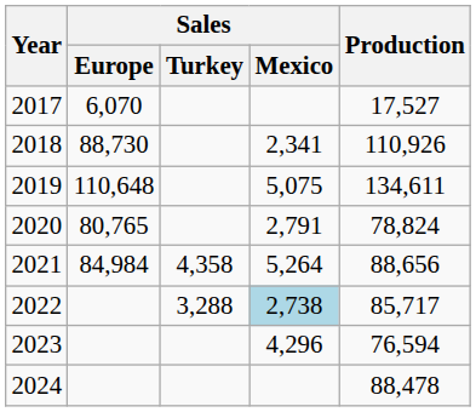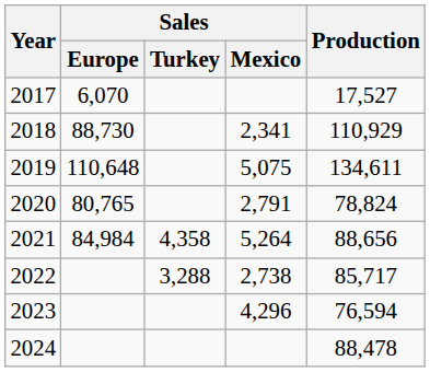 <table class="wikitable" style="text-align:center">
 <tr>
 <th rowspan="2">Year</th>
 <th colspan="3">Sales</th>
 <th rowspan="2">Production</th>
 </tr>
 <tr>
 <th>Europe </th>
 <th>Turkey</th>
 <th>Mexico</th>
 </tr>
 <tr>
 <td>2017</td>
 <td>6,070</td>
 <td></td>
 <td></td>
 <td>17,527</td>
 </tr>
 <tr>
 <td>2018</td>
 <td>88,730</td>
 <td></td>
 <td>2,341</td>
-<td>110,926</td>
+<td>110,929</td>
 </tr>
 <tr>
 <td>2019</td>
 <td>110,648</td>
 <td></td>
 <td>5,075</td>
 <td>134,611</td>
 </tr>
 <tr>
 <td>2020</td>
 <td>80,765</td>
 <td></td>
 <td>2,791</td>
 <td>78,824</td>
 </tr>
 <tr>
 <td>2021</td>
 <td>84,984</td>
 <td>4,358</td>
 <td>5,264</td>
 <td>88,656</td>
 </tr>
 <tr>
 <td>2022</td>
 <td></td>
 <td>3,288</td>
-<td style="background: lightblue;">2,738</td>
+<td>2,738</td>
 <td>85,717</td>
 </tr>
 <tr>
 <td>2023</td>
 <td></td>
 <td></td>
 <td>4,296</td>
 <td>76,594</td>
 </tr>
 <tr>
 <td>2024</td>
 <td></td>
 <td></td>
 <td></td>
 <td>88,478</td>
 </tr>
 </table>
